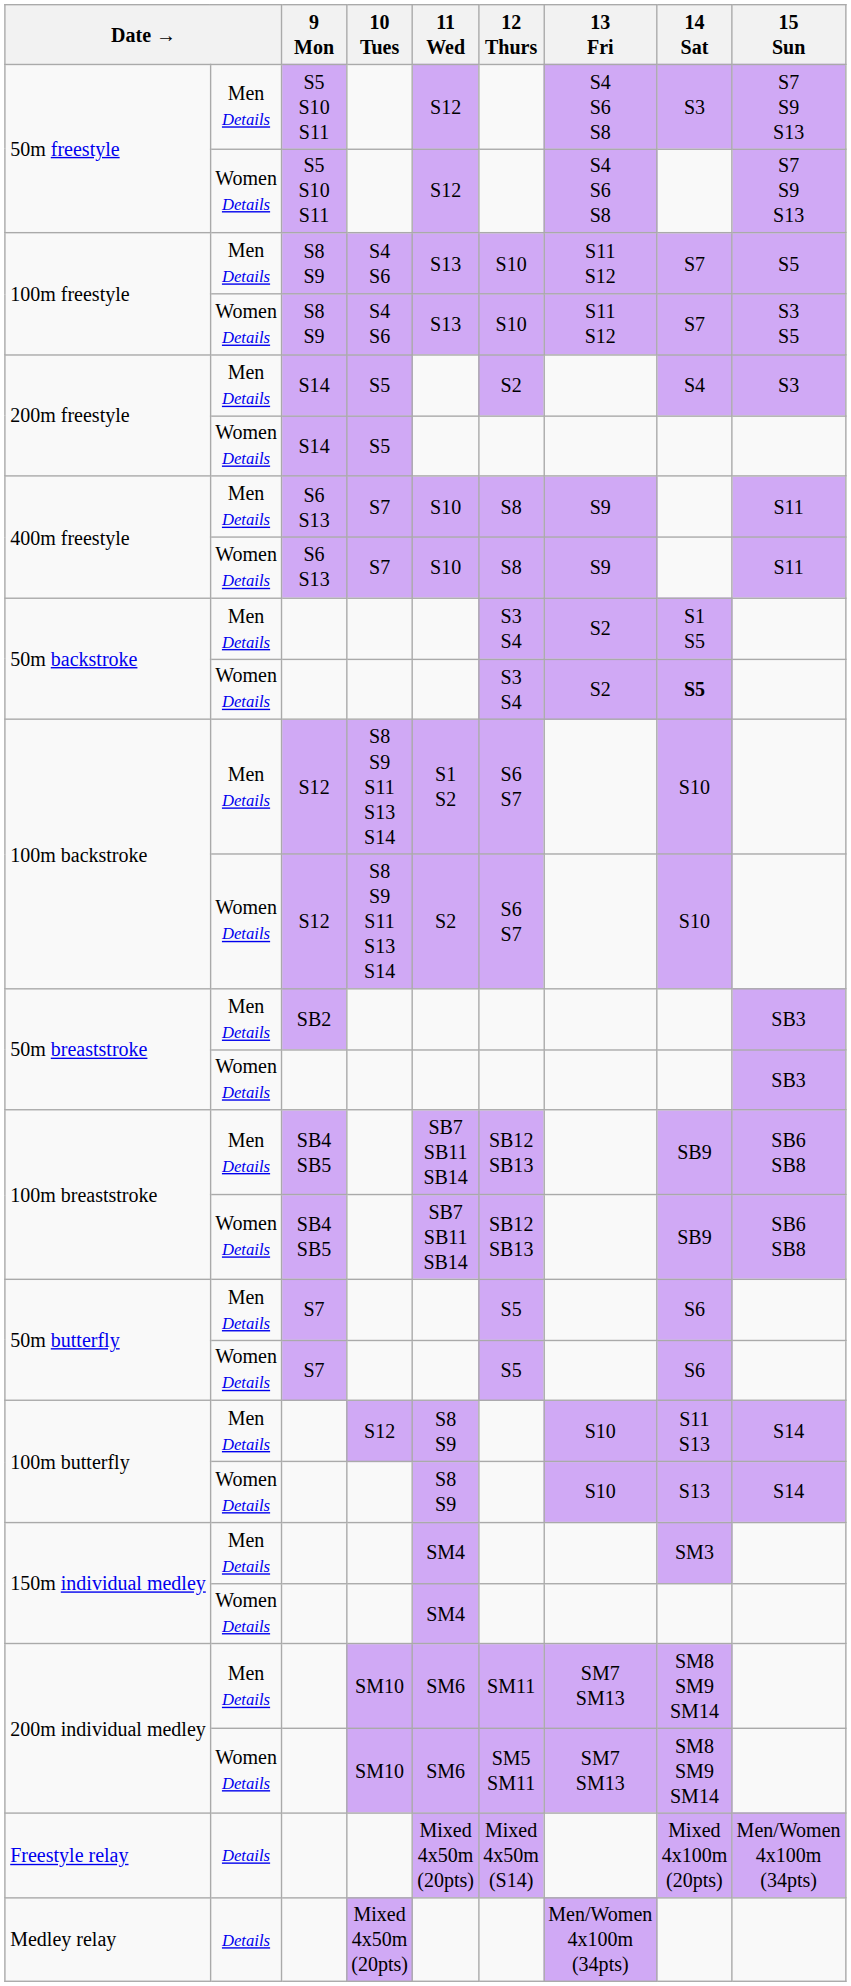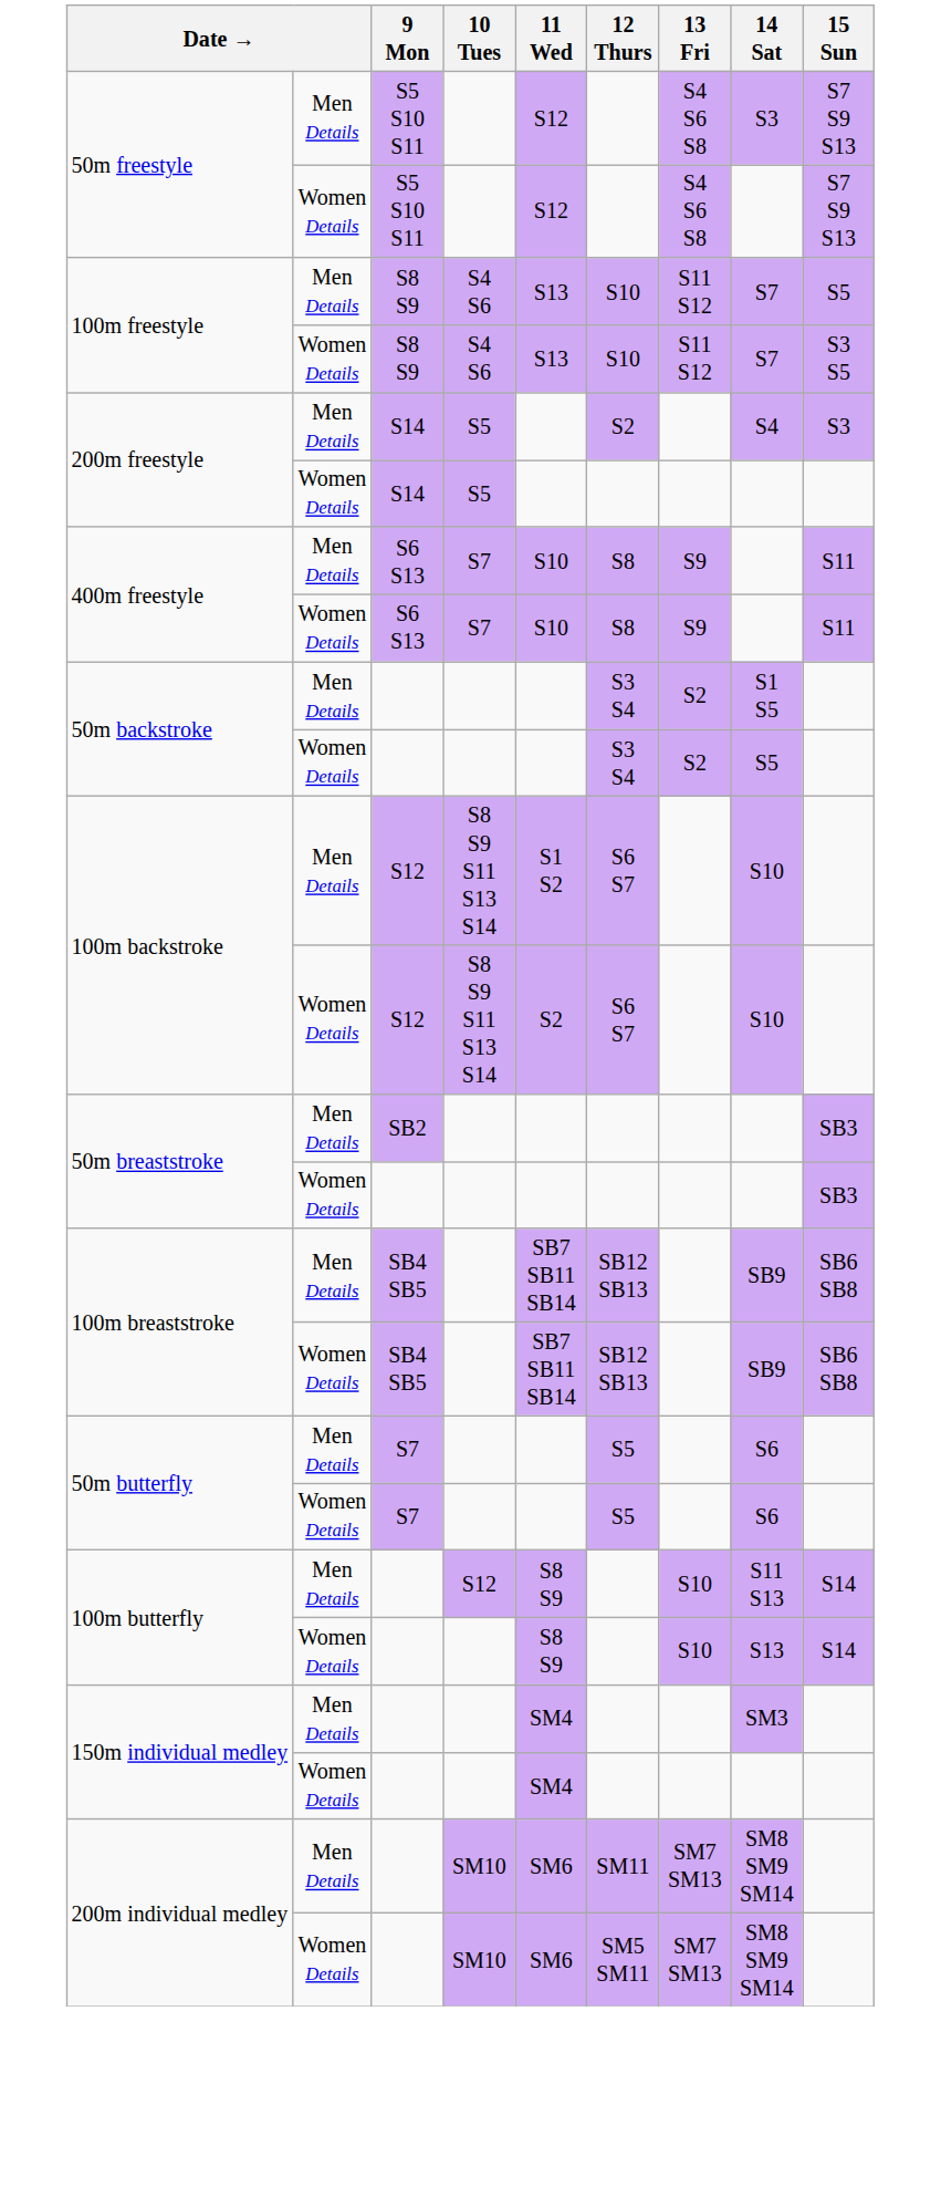 <table class="wikitable" style="margin:0.5em auto; font-size:90%; line-height:1.25em;">
 <tr align="center">
 <th colspan="2">Date →</th>
 <th width="40px">9<br>Mon</th>
 <th width="40px">10<br>Tues</th>
 <th width="40px">11<br>Wed</th>
 <th width="40px">12<br>Thurs</th>
 <th width="40px">13<br>Fri</th>
 <th width="40px">14<br>Sat</th>
 <th width="40px">15<br>Sun</th>
 </tr>
 <tr align="center">
 <td align="left" rowspan="2">50m <a href='#'>freestyle</a></td>
 <td>Men<br><small><em><a href='#'>Details</a></em></small></td>
 <td bgcolor="#D0A9F5">S5<br>S10<br>S11</td>
 <td></td>
 <td bgcolor="#D0A9F5">S12</td>
 <td></td>
 <td bgcolor="#D0A9F5">S4<br>S6<br>S8</td>
 <td bgcolor="#D0A9F5">S3</td>
 <td bgcolor="#D0A9F5">S7<br>S9<br>S13</td>
 </tr>
 <tr align="center">
 <td>Women <br><small><em><a href='#'>Details</a></em></small></td>
 <td bgcolor="#D0A9F5">S5<br>S10<br>S11</td>
 <td></td>
 <td bgcolor="#D0A9F5">S12</td>
 <td></td>
 <td bgcolor="#D0A9F5">S4<br>S6<br>S8</td>
 <td></td>
 <td bgcolor="#D0A9F5">S7<br>S9<br>S13</td>
 </tr>
 <tr align="center">
 <td align="left" rowspan="2">100m freestyle</td>
 <td>Men<br><small><em><a href='#'>Details</a></em></small></td>
 <td bgcolor="#D0A9F5">S8<br>S9</td>
 <td bgcolor="#D0A9F5">S4<br>S6</td>
 <td bgcolor="#D0A9F5">S13</td>
 <td bgcolor="#D0A9F5">S10</td>
 <td bgcolor="#D0A9F5">S11<br>S12</td>
 <td bgcolor="#D0A9F5">S7</td>
 <td bgcolor="#D0A9F5">S5</td>
 </tr>
 <tr align="center">
 <td>Women <br><small><em><a href='#'>Details</a></em></small></td>
 <td bgcolor="#D0A9F5">S8<br>S9</td>
 <td bgcolor="#D0A9F5">S4<br>S6</td>
 <td bgcolor="#D0A9F5">S13</td>
 <td bgcolor="#D0A9F5">S10</td>
 <td bgcolor="#D0A9F5">S11<br>S12</td>
 <td bgcolor="#D0A9F5">S7</td>
 <td bgcolor="#D0A9F5">S3<br>S5</td>
 </tr>
 <tr align="center">
 <td align="left" rowspan="2">200m freestyle</td>
 <td>Men<br><small><em><a href='#'>Details</a></em></small></td>
 <td bgcolor="#D0A9F5">S14</td>
 <td bgcolor="#D0A9F5">S5</td>
 <td></td>
 <td bgcolor="#D0A9F5">S2</td>
 <td></td>
 <td bgcolor="#D0A9F5">S4</td>
 <td bgcolor="#D0A9F5">S3</td>
 </tr>
 <tr align="center">
 <td>Women <br><small><em><a href='#'>Details</a></em></small></td>
 <td bgcolor="#D0A9F5">S14</td>
 <td bgcolor="#D0A9F5">S5</td>
 <td></td>
 <td></td>
 <td></td>
 <td></td>
 <td></td>
 </tr>
 <tr align="center">
 <td align="left" rowspan="2">400m freestyle</td>
 <td>Men<br><small><em><a href='#'>Details</a></em></small></td>
 <td bgcolor="#D0A9F5">S6<br>S13</td>
 <td bgcolor="#D0A9F5">S7</td>
 <td bgcolor="#D0A9F5">S10</td>
 <td bgcolor="#D0A9F5">S8</td>
 <td bgcolor="#D0A9F5">S9</td>
 <td></td>
 <td bgcolor="#D0A9F5">S11</td>
 </tr>
 <tr align="center">
 <td>Women <br><small><em><a href='#'>Details</a></em></small></td>
 <td bgcolor="#D0A9F5">S6<br>S13</td>
 <td bgcolor="#D0A9F5">S7</td>
 <td bgcolor="#D0A9F5">S10</td>
 <td bgcolor="#D0A9F5">S8</td>
 <td bgcolor="#D0A9F5">S9</td>
 <td></td>
 <td bgcolor="#D0A9F5">S11</td>
 </tr>
 <tr align="center">
 <td align="left" rowspan="2">50m <a href='#'>backstroke</a></td>
 <td>Men<br><small><em><a href='#'>Details</a></em></small></td>
 <td></td>
 <td></td>
 <td></td>
 <td bgcolor="#D0A9F5">S3<br>S4</td>
 <td bgcolor="#D0A9F5">S2</td>
 <td bgcolor="#D0A9F5">S1<br>S5</td>
 <td></td>
 </tr>
 <tr align="center">
 <td>Women <br><small><em><a href='#'>Details</a></em></small></td>
 <td></td>
 <td></td>
 <td></td>
 <td bgcolor="#D0A9F5">S3<br>S4</td>
 <td bgcolor="#D0A9F5">S2</td>
-<td bgcolor="#D0A9F5"><strong>S5</strong></td>
+<td bgcolor="#D0A9F5">S5</td>
 <td></td>
 </tr>
 <tr align="center">
 <td align="left" rowspan="2">100m backstroke</td>
 <td>Men<br><small><em><a href='#'>Details</a></em></small></td>
 <td bgcolor="#D0A9F5">S12</td>
 <td bgcolor="#D0A9F5">S8<br>S9<br>S11<br>S13<br>S14</td>
 <td bgcolor="#D0A9F5">S1<br>S2</td>
 <td bgcolor="#D0A9F5">S6<br>S7</td>
 <td></td>
 <td bgcolor="#D0A9F5">S10</td>
 <td></td>
 </tr>
 <tr align="center">
 <td>Women <br><small><em><a href='#'>Details</a></em></small></td>
 <td bgcolor="#D0A9F5">S12</td>
 <td bgcolor="#D0A9F5">S8<br>S9<br>S11<br>S13<br>S14</td>
 <td bgcolor="#D0A9F5">S2</td>
 <td bgcolor="#D0A9F5">S6<br>S7</td>
 <td></td>
 <td bgcolor="#D0A9F5">S10</td>
 <td></td>
 </tr>
 <tr align="center">
 <td align="left" rowspan="2">50m <a href='#'>breaststroke</a></td>
 <td>Men<br><small><em><a href='#'>Details</a></em></small></td>
 <td bgcolor="#D0A9F5">SB2</td>
 <td></td>
 <td></td>
 <td></td>
 <td></td>
 <td></td>
 <td bgcolor="#D0A9F5">SB3</td>
 </tr>
 <tr align="center">
 <td>Women <br><small><em><a href='#'>Details</a></em></small></td>
 <td></td>
 <td></td>
 <td></td>
 <td></td>
 <td></td>
 <td></td>
 <td bgcolor="#D0A9F5">SB3</td>
 </tr>
 <tr align="center">
 <td align="left" rowspan="2">100m breaststroke</td>
 <td>Men<br><small><em><a href='#'>Details</a></em></small></td>
 <td bgcolor="#D0A9F5">SB4<br>SB5</td>
 <td></td>
 <td bgcolor="#D0A9F5">SB7<br>SB11<br>SB14</td>
 <td bgcolor="#D0A9F5">SB12<br>SB13</td>
 <td></td>
 <td bgcolor="#D0A9F5">SB9</td>
 <td bgcolor="#D0A9F5">SB6<br>SB8</td>
 </tr>
 <tr align="center">
 <td>Women <br><small><em><a href='#'>Details</a></em></small></td>
 <td bgcolor="#D0A9F5">SB4<br>SB5</td>
 <td></td>
 <td bgcolor="#D0A9F5">SB7<br>SB11<br>SB14</td>
 <td bgcolor="#D0A9F5">SB12<br>SB13</td>
 <td></td>
 <td bgcolor="#D0A9F5">SB9</td>
 <td bgcolor="#D0A9F5">SB6<br>SB8</td>
 </tr>
 <tr align="center">
 <td align="left" rowspan="2">50m <a href='#'>butterfly</a></td>
 <td>Men<br><small><em><a href='#'>Details</a></em></small></td>
 <td bgcolor="#D0A9F5">S7</td>
 <td></td>
 <td></td>
 <td bgcolor="#D0A9F5">S5</td>
 <td></td>
 <td bgcolor="#D0A9F5">S6</td>
 <td></td>
 </tr>
 <tr align="center">
 <td>Women <br><small><em><a href='#'>Details</a></em></small></td>
 <td bgcolor="#D0A9F5">S7</td>
 <td></td>
 <td></td>
 <td bgcolor="#D0A9F5">S5</td>
 <td></td>
 <td bgcolor="#D0A9F5">S6</td>
 <td></td>
 </tr>
 <tr align="center">
 <td align="left" rowspan="2">100m butterfly</td>
 <td>Men<br><small><em><a href='#'>Details</a></em></small></td>
 <td></td>
 <td bgcolor="#D0A9F5">S12</td>
 <td bgcolor="#D0A9F5">S8<br>S9</td>
 <td></td>
 <td bgcolor="#D0A9F5">S10</td>
 <td bgcolor="#D0A9F5">S11<br>S13</td>
 <td bgcolor="#D0A9F5">S14</td>
 </tr>
 <tr align="center">
 <td>Women <br><small><em><a href='#'>Details</a></em></small></td>
 <td></td>
 <td></td>
 <td bgcolor="#D0A9F5">S8<br>S9</td>
 <td></td>
 <td bgcolor="#D0A9F5">S10</td>
 <td bgcolor="#D0A9F5">S13</td>
 <td bgcolor="#D0A9F5">S14</td>
 </tr>
 <tr align="center">
 <td align="left" rowspan="2">150m <a href='#'>individual medley</a></td>
 <td>Men<br><small><em><a href='#'>Details</a></em></small></td>
 <td></td>
 <td></td>
 <td bgcolor="#D0A9F5">SM4</td>
 <td></td>
 <td></td>
 <td bgcolor="#D0A9F5">SM3</td>
 <td></td>
 </tr>
 <tr align="center">
 <td>Women <br><small><em><a href='#'>Details</a></em></small></td>
 <td></td>
 <td></td>
 <td bgcolor="#D0A9F5">SM4</td>
 <td></td>
 <td></td>
 <td></td>
 <td></td>
 </tr>
 <tr align="center">
 <td align="left" rowspan="2">200m individual medley</td>
 <td>Men<br><small><em><a href='#'>Details</a></em></small></td>
 <td></td>
 <td bgcolor="#D0A9F5">SM10</td>
 <td bgcolor="#D0A9F5">SM6</td>
 <td bgcolor="#D0A9F5">SM11</td>
 <td bgcolor="#D0A9F5">SM7<br>SM13</td>
 <td bgcolor="#D0A9F5">SM8<br>SM9<br>SM14</td>
 <td></td>
 </tr>
 <tr align="center">
 <td>Women <br><small><em><a href='#'>Details</a></em></small></td>
 <td></td>
 <td bgcolor="#D0A9F5">SM10</td>
 <td bgcolor="#D0A9F5">SM6</td>
 <td bgcolor="#D0A9F5">SM5<br>SM11</td>
 <td bgcolor="#D0A9F5">SM7<br>SM13</td>
 <td bgcolor="#D0A9F5">SM8<br>SM9<br>SM14</td>
 <td></td>
 </tr>
-<tr align="center">
-<td align="left"><a href='#'>Freestyle relay</a></td>
-<td><small><em><a href='#'>Details</a></em></small></td>
-<td></td>
-<td></td>
-<td bgcolor="#D0A9F5">Mixed<br>4x50m (20pts)</td>
-<td bgcolor="#D0A9F5">Mixed<br>4x50m (S14)</td>
-<td></td>
-<td bgcolor="#D0A9F5">Mixed<br>4x100m (20pts)</td>
-<td bgcolor="#D0A9F5">Men/Women<br>4x100m (34pts)</td>
-</tr>
-<tr align="center">
-<td align="left">Medley relay</td>
-<td><small><em><a href='#'>Details</a></em></small></td>
-<td></td>
-<td bgcolor="#D0A9F5">Mixed<br>4x50m (20pts)</td>
-<td></td>
-<td></td>
-<td bgcolor="#D0A9F5">Men/Women<br>4x100m (34pts)</td>
-<td></td>
-<td></td>
-</tr>
 </table>
